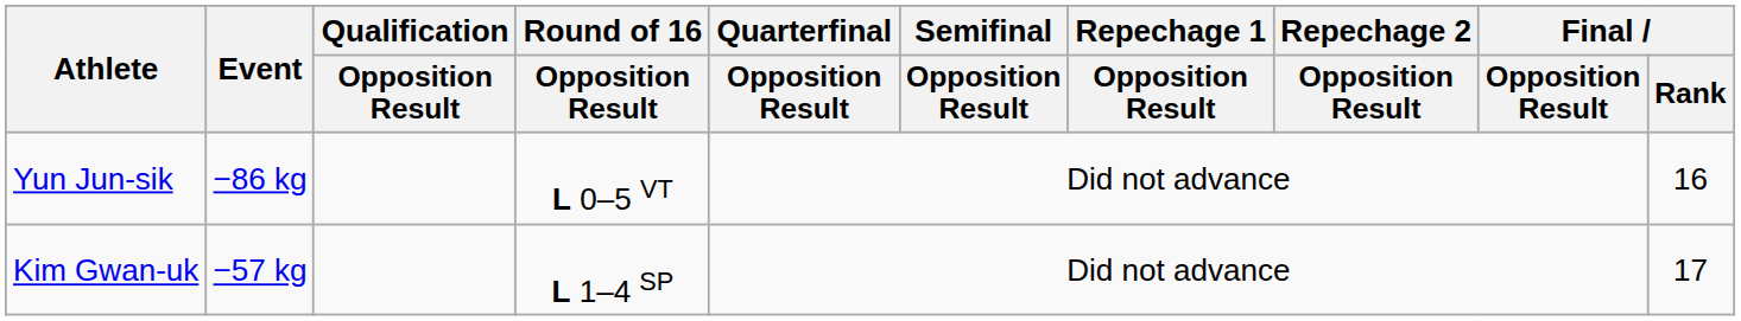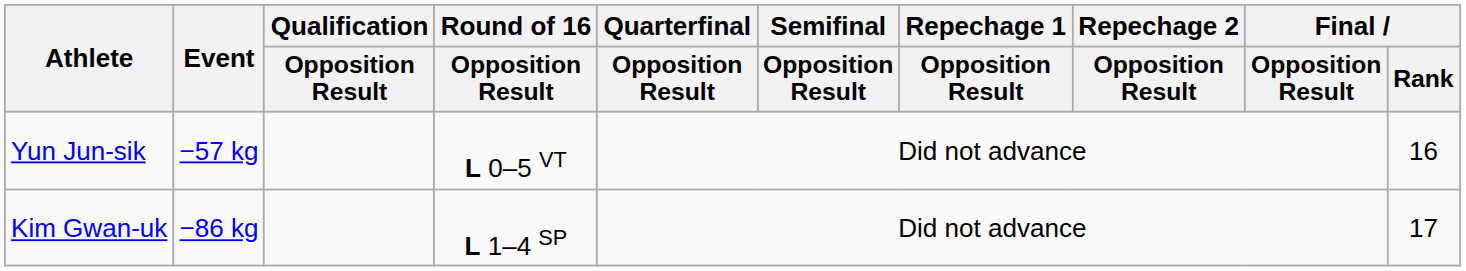 <table class="wikitable" style="font-size:90%">
 <tr>
 <th rowspan=2>Athlete</th>
 <th rowspan=2>Event</th>
 <th>Qualification</th>
 <th>Round of 16</th>
 <th>Quarterfinal</th>
 <th>Semifinal</th>
 <th>Repechage 1</th>
 <th>Repechage 2</th>
 <th colspan=2>Final / </th>
 </tr>
 <tr style="font-size: 95%">
 <th>Opposition<br>Result</th>
 <th>Opposition<br>Result</th>
 <th>Opposition<br>Result</th>
 <th>Opposition<br>Result</th>
 <th>Opposition<br>Result</th>
 <th>Opposition<br>Result</th>
 <th>Opposition<br>Result</th>
 <th>Rank</th>
 </tr>
 <tr align=center>
 <td align=left><a href='#'>Yun Jun-sik</a></td>
-<td align=left><a href='#'>−86 kg</a></td>
+<td align=left><a href='#'>−57 kg</a></td>
 <td></td>
 <td><br><strong>L</strong> 0–5 <sup>VT</sup></td>
 <td colspan=5>Did not advance</td>
 <td>16</td>
 </tr>
 <tr align=center>
 <td align=left><a href='#'>Kim Gwan-uk</a></td>
-<td align=left><a href='#'>−57 kg</a></td>
+<td align=left><a href='#'>−86 kg</a></td>
 <td></td>
 <td><br><strong>L</strong> 1–4 <sup>SP</sup></td>
 <td colspan=5>Did not advance</td>
 <td>17</td>
 </tr>
 </table>
